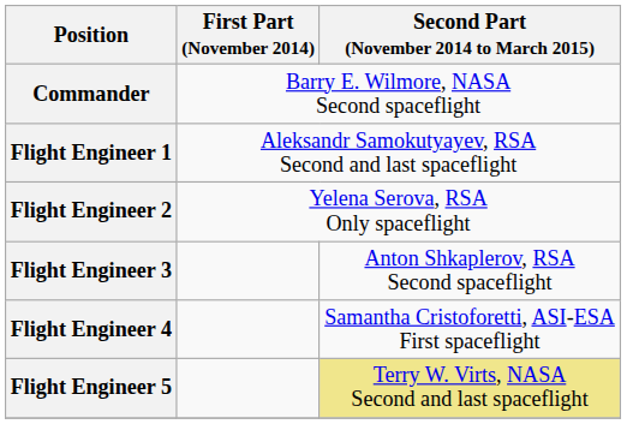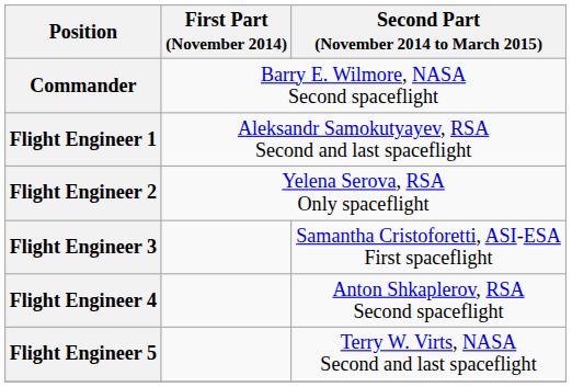 <table class="wikitable">
 <tr>
 <th>Position</th>
 <th>First Part<br><small>(November 2014)</small></th>
 <th>Second Part<br><small>(November 2014 to March 2015)</small></th>
 </tr>
 <tr>
 <th>Commander</th>
 <td colspan=2 align=center> <a href='#'>Barry E. Wilmore</a>, <a href='#'>NASA</a><br>Second spaceflight</td>
 </tr>
 <tr>
 <th>Flight Engineer 1</th>
 <td colspan=2 align=center> <a href='#'>Aleksandr Samokutyayev</a>, <a href='#'>RSA</a><br>Second and last spaceflight</td>
 </tr>
 <tr>
 <th>Flight Engineer 2</th>
 <td colspan=2 align=center> <a href='#'>Yelena Serova</a>, <a href='#'>RSA</a><br>Only spaceflight</td>
 </tr>
 <tr>
 <th>Flight Engineer 3</th>
 <td></td>
-<td align=center> <a href='#'>Anton Shkaplerov</a>, <a href='#'>RSA</a><br>Second spaceflight</td>
+<td align=center> <a href='#'>Samantha Cristoforetti</a>, <a href='#'>ASI</a>-<a href='#'>ESA</a><br>First spaceflight</td>
 </tr>
 <tr>
 <th>Flight Engineer 4</th>
 <td></td>
-<td align=center> <a href='#'>Samantha Cristoforetti</a>, <a href='#'>ASI</a>-<a href='#'>ESA</a><br>First spaceflight</td>
+<td align=center> <a href='#'>Anton Shkaplerov</a>, <a href='#'>RSA</a><br>Second spaceflight</td>
 </tr>
 <tr>
 <th>Flight Engineer 5</th>
 <td></td>
-<td align=center style="background: khaki;"> <a href='#'>Terry W. Virts</a>, <a href='#'>NASA</a><br>Second and last spaceflight</td>
+<td align=center> <a href='#'>Terry W. Virts</a>, <a href='#'>NASA</a><br>Second and last spaceflight</td>
 </tr>
 <tr>
 </tr>
 </table>
